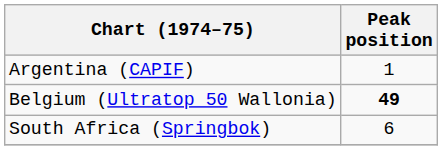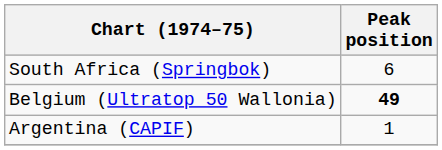 <table class="wikitable">
 <tr>
 <th align="left">Chart (1974–75)</th>
 <th align="left">Peak<br>position</th>
 </tr>
 <tr>
-<td>Argentina (<a href='#'>CAPIF</a>)</td>
-<td align="center">1</td>
+<td>South Africa (<a href='#'>Springbok</a>)</td>
+<td align="center">6</td>
 </tr>
 <tr>
 <td>Belgium (<a href='#'>Ultratop 50</a> Wallonia)</td>
 <td align="center"><strong>49</strong></td>
 </tr>
 <tr>
-<td>South Africa (<a href='#'>Springbok</a>)</td>
-<td align="center">6</td>
+<td>Argentina (<a href='#'>CAPIF</a>)</td>
+<td align="center">1</td>
 </tr>
 <tr>
 </tr>
 </table>
